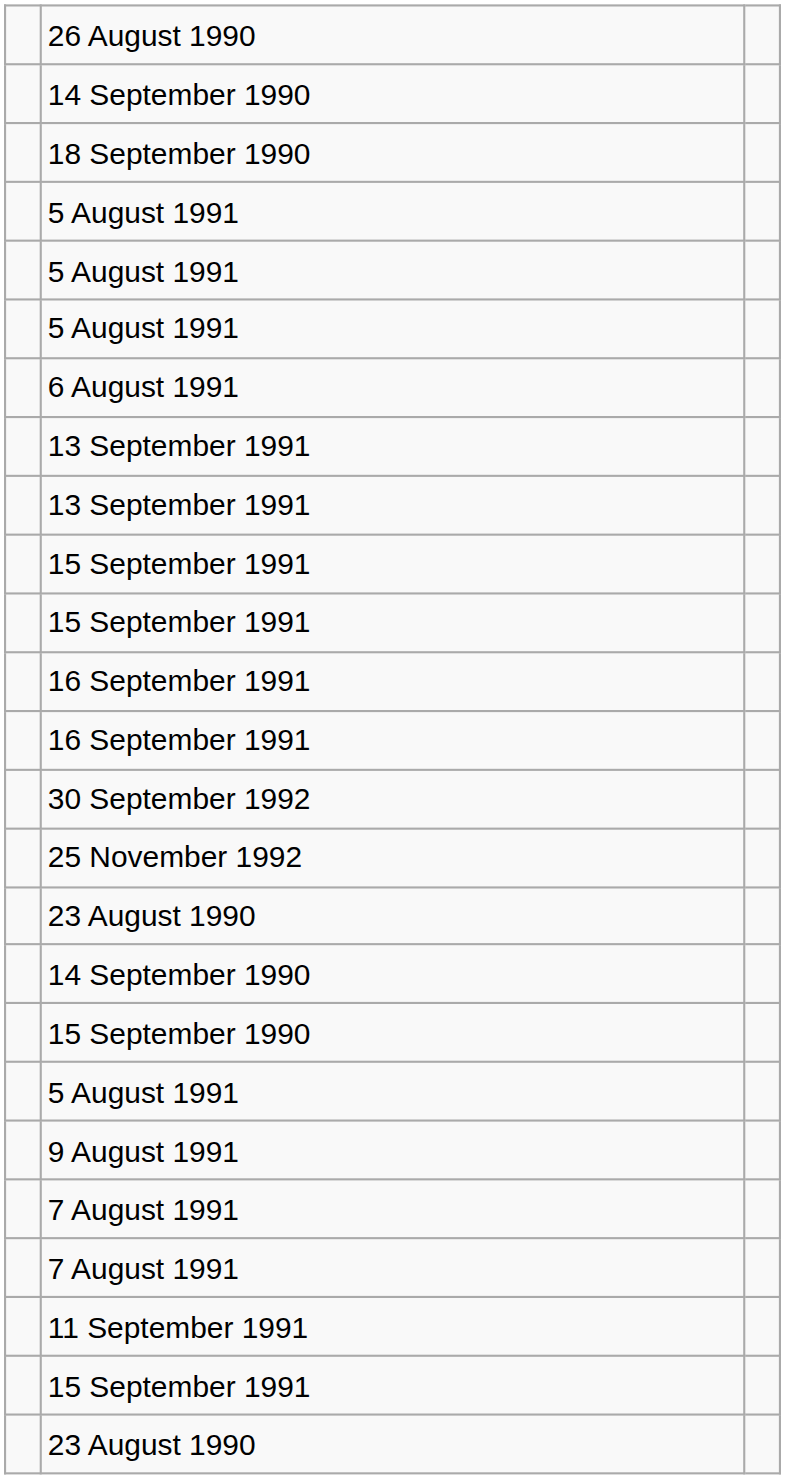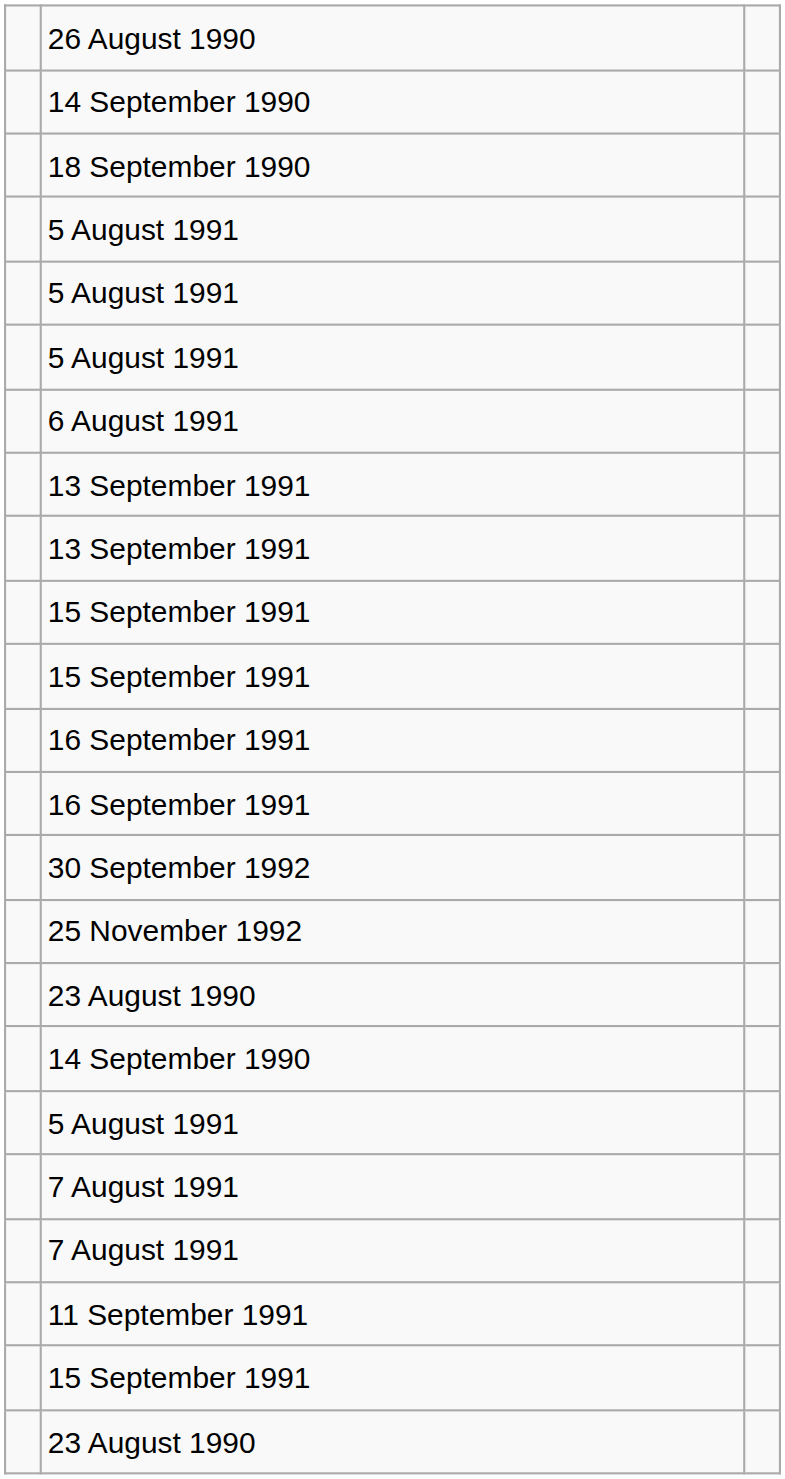 <table class="wikitable" style="font-size: 89%; float: left; width: 26em; margin-right: 1em; height: 700px">
 <tr>
 <td></td>
 <td>26 August 1990</td>
 <td></td>
 </tr>
 <tr>
 <td></td>
 <td>14 September 1990</td>
 <td></td>
 </tr>
 <tr>
 <td></td>
 <td>18 September 1990</td>
 <td></td>
 </tr>
 <tr>
 <td></td>
 <td>5 August 1991</td>
 <td></td>
 </tr>
 <tr>
 <td></td>
 <td>5 August 1991</td>
 <td></td>
 </tr>
 <tr>
 <td></td>
 <td>5 August 1991</td>
 <td></td>
 </tr>
 <tr>
 <td></td>
 <td>6 August 1991</td>
 <td></td>
 </tr>
 <tr>
 <td></td>
 <td>13 September 1991</td>
 <td></td>
 </tr>
 <tr>
 <td></td>
 <td>13 September 1991</td>
 <td></td>
 </tr>
 <tr>
 <td></td>
 <td>15 September 1991</td>
 <td></td>
 </tr>
 <tr>
 <td></td>
 <td>15 September 1991</td>
 <td></td>
 </tr>
 <tr>
 <td></td>
 <td>16 September 1991</td>
 <td></td>
 </tr>
 <tr>
 <td></td>
 <td>16 September 1991</td>
 <td></td>
 </tr>
 <tr>
 <td></td>
 <td>30 September 1992</td>
 <td></td>
 </tr>
 <tr>
 <td></td>
 <td>25 November 1992</td>
 <td></td>
 </tr>
 <tr>
 <td></td>
 <td>23 August 1990</td>
 <td></td>
 </tr>
 <tr>
 <td></td>
 <td>14 September 1990</td>
 <td></td>
 </tr>
 <tr>
 <td></td>
-<td>15 September 1990</td>
-<td></td>
-</tr>
-<tr>
-<td></td>
 <td>5 August 1991</td>
-<td></td>
-</tr>
-<tr>
-<td></td>
-<td>9 August 1991</td>
 <td></td>
 </tr>
 <tr>
 <td></td>
 <td>7 August 1991</td>
 <td></td>
 </tr>
 <tr>
 <td></td>
 <td>7 August 1991</td>
 <td></td>
 </tr>
 <tr>
 <td></td>
 <td>11 September 1991</td>
 <td></td>
 </tr>
 <tr>
 <td></td>
 <td>15 September 1991</td>
 <td></td>
 </tr>
 <tr>
 <td></td>
 <td>23 August 1990</td>
 <td></td>
 </tr>
 </table>
